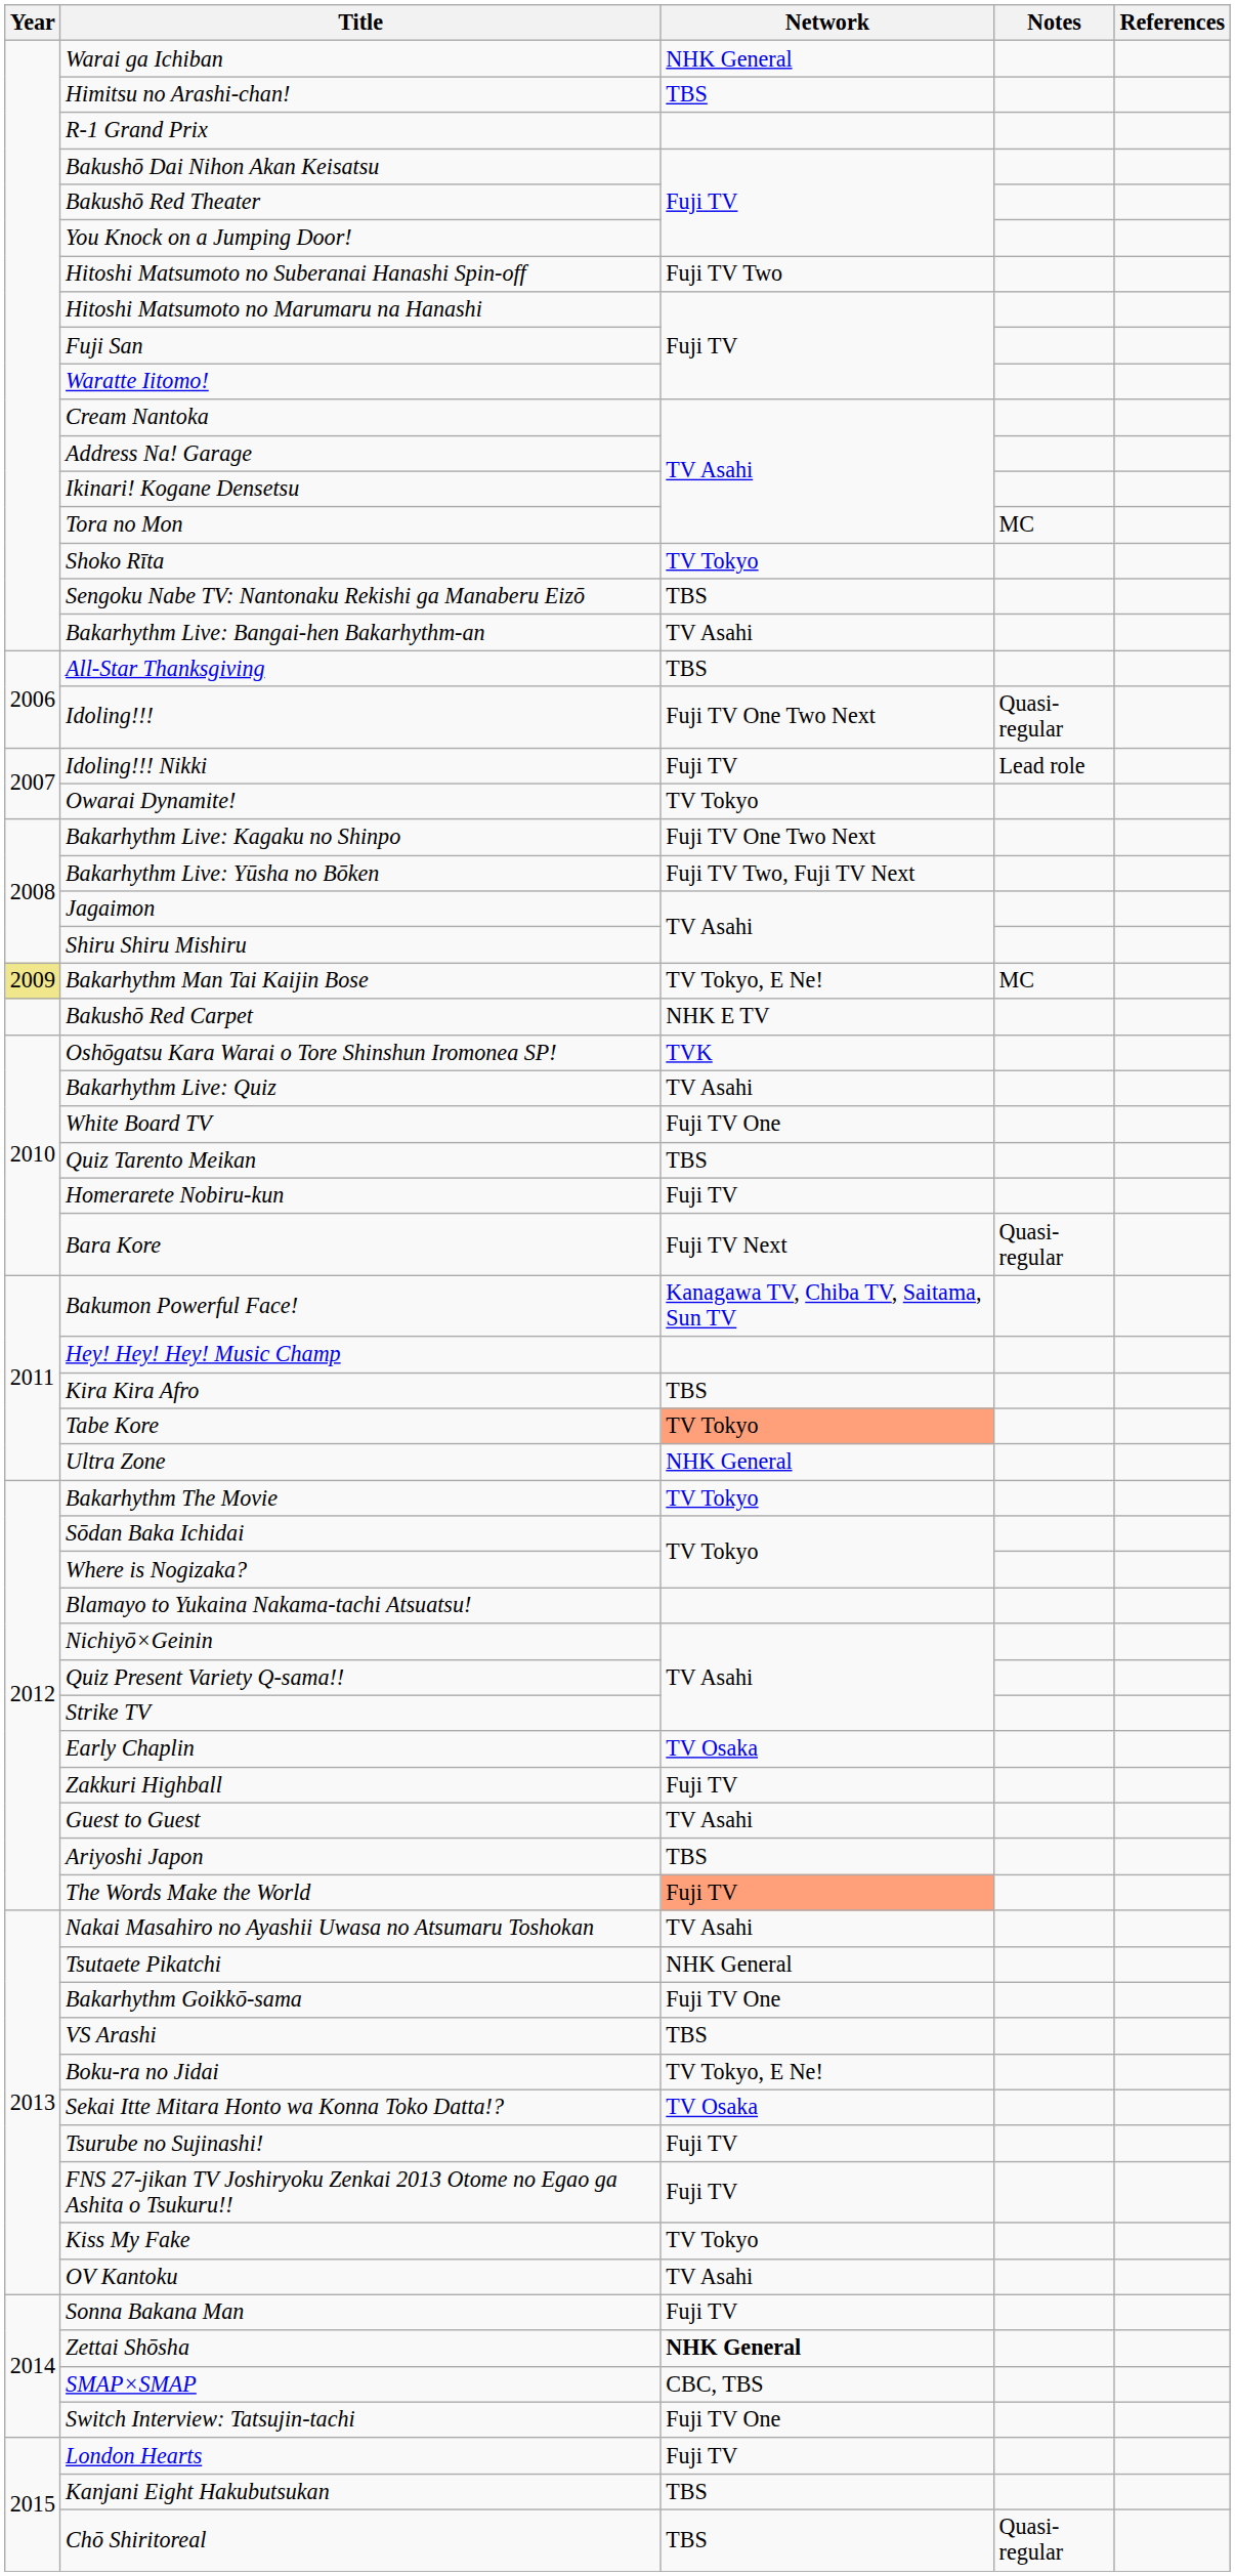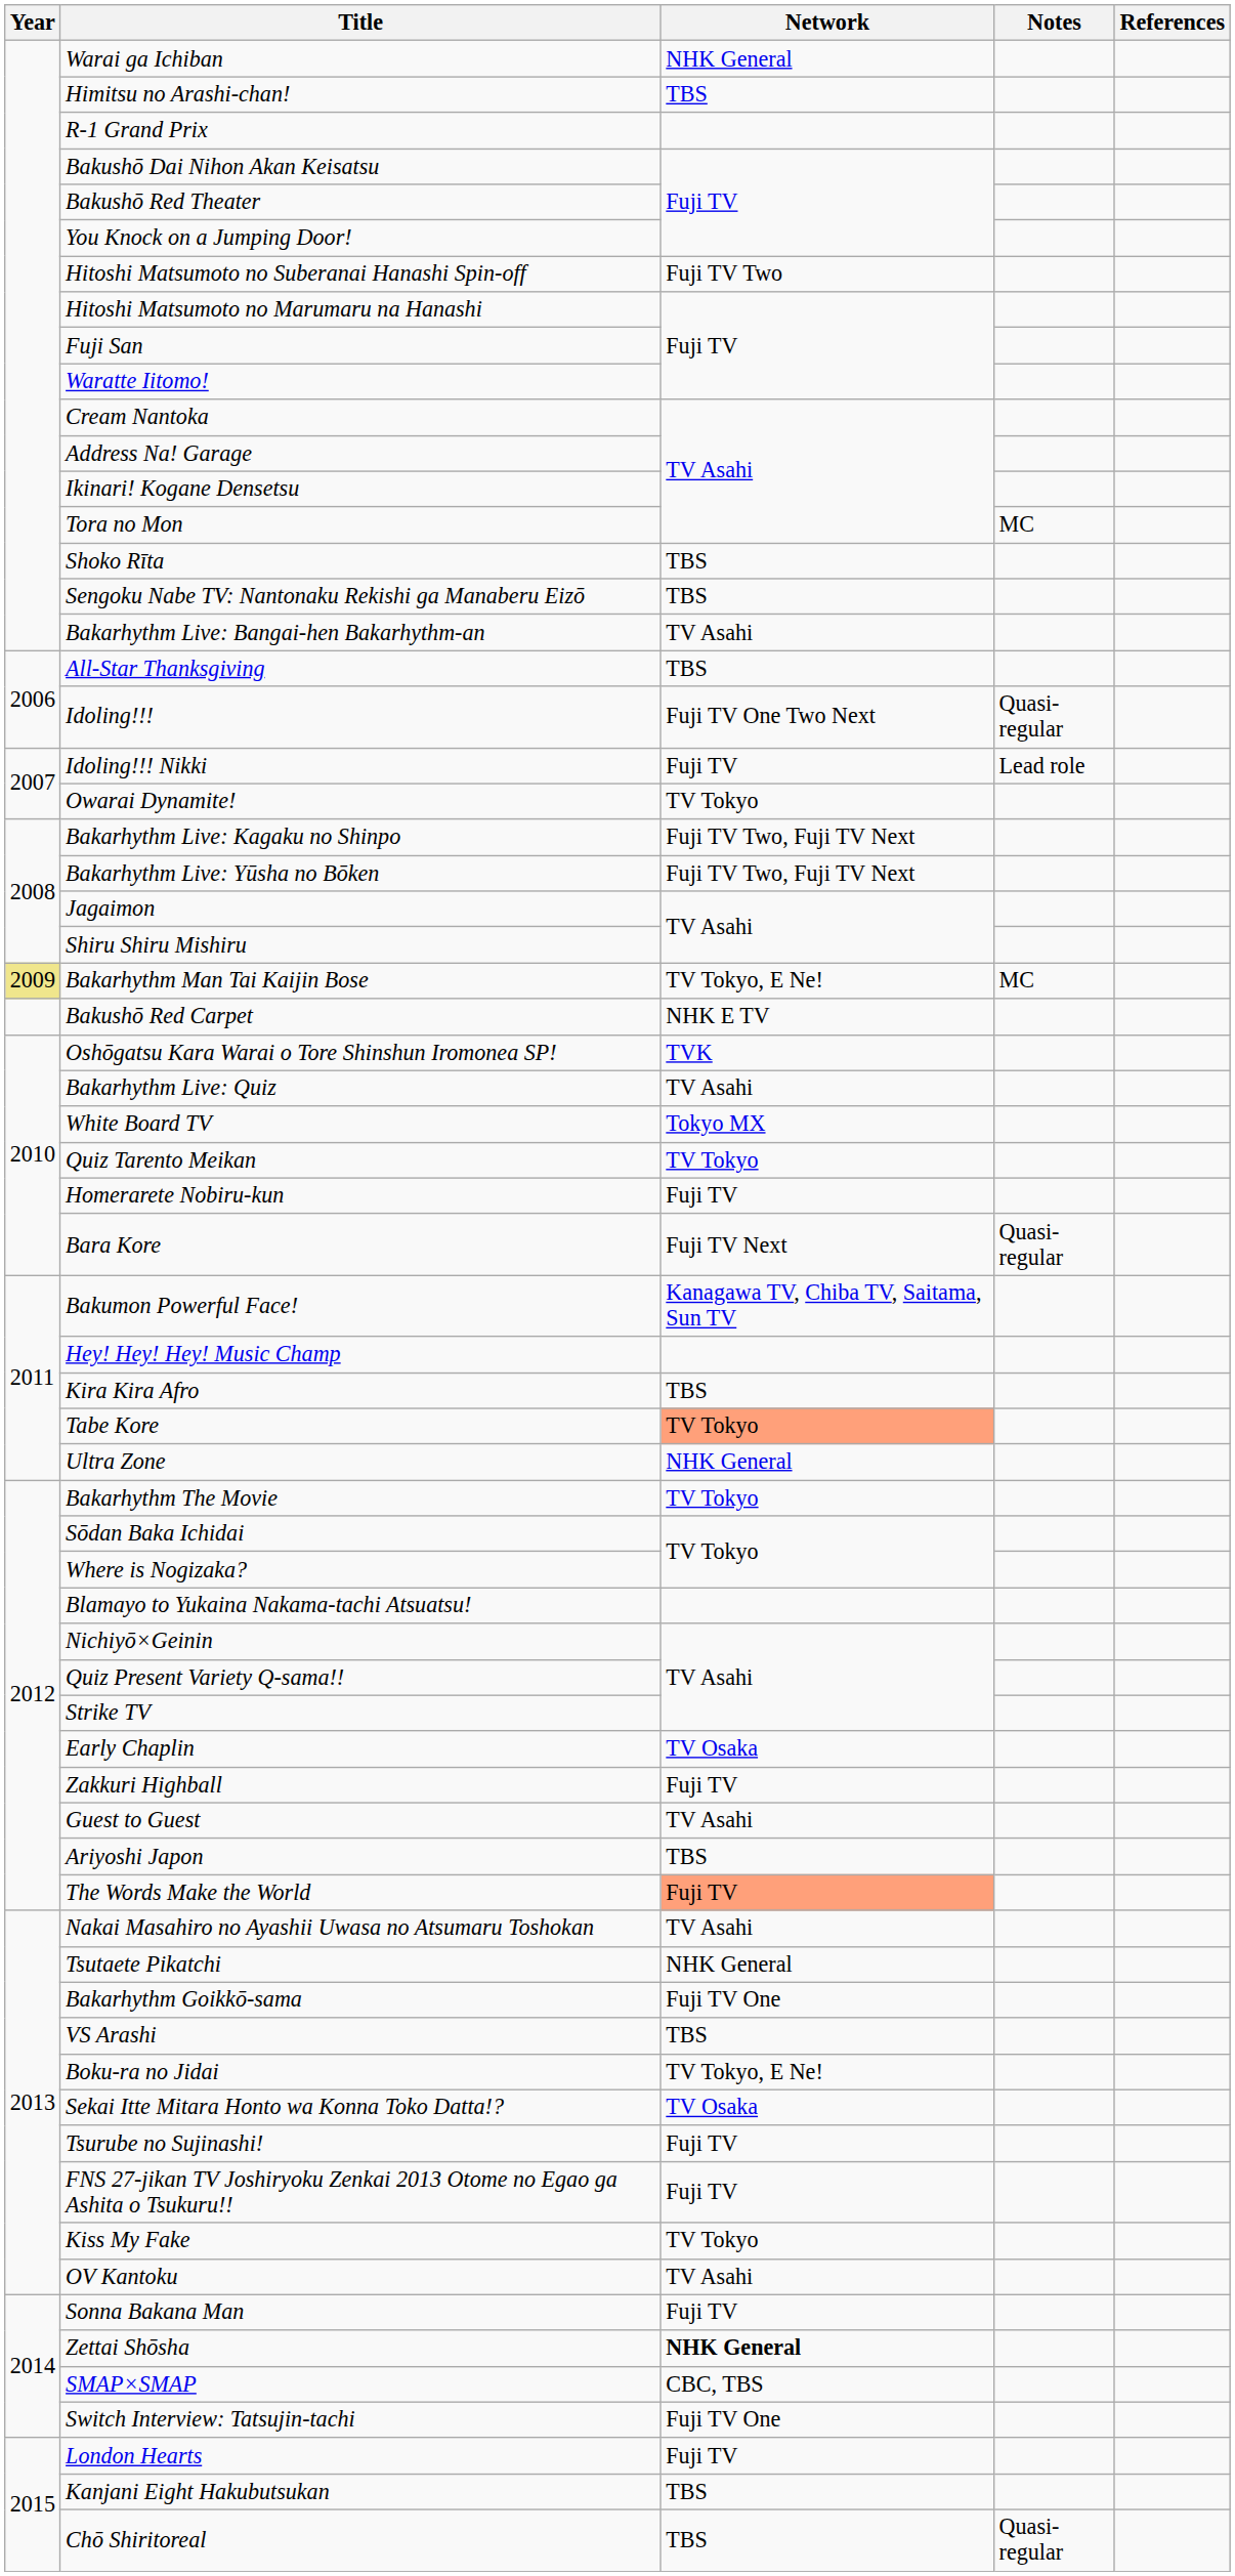 <table class="wikitable">
 <tr>
 <th>Year</th>
 <th>Title</th>
 <th>Network</th>
 <th>Notes</th>
 <th>References</th>
 </tr>
 <tr>
 <td rowspan="17"></td>
 <td><em>Warai ga Ichiban</em></td>
 <td><a href='#'>NHK General</a></td>
 <td></td>
 <td></td>
 </tr>
 <tr>
 <td><em>Himitsu no Arashi-chan!</em></td>
 <td><a href='#'>TBS</a></td>
 <td></td>
 <td></td>
 </tr>
 <tr>
 <td><em>R-1 Grand Prix</em></td>
 <td></td>
 <td></td>
 <td></td>
 </tr>
 <tr>
 <td><em>Bakushō Dai Nihon Akan Keisatsu</em></td>
 <td rowspan="3"><a href='#'>Fuji TV</a></td>
 <td></td>
 <td></td>
 </tr>
 <tr>
 <td><em>Bakushō Red Theater</em></td>
 <td></td>
 <td></td>
 </tr>
 <tr>
 <td><em>You Knock on a Jumping Door!</em></td>
 <td></td>
 <td></td>
 </tr>
 <tr>
 <td><em>Hitoshi Matsumoto no Suberanai Hanashi Spin-off</em></td>
 <td>Fuji TV Two</td>
 <td></td>
 <td></td>
 </tr>
 <tr>
 <td><em>Hitoshi Matsumoto no Marumaru na Hanashi</em></td>
 <td rowspan="3">Fuji TV</td>
 <td></td>
 <td></td>
 </tr>
 <tr>
 <td><em>Fuji San</em></td>
 <td></td>
 <td></td>
 </tr>
 <tr>
 <td><em><a href='#'>Waratte Iitomo!</a></em></td>
 <td></td>
 <td></td>
 </tr>
 <tr>
 <td><em>Cream Nantoka</em></td>
 <td rowspan="4"><a href='#'>TV Asahi</a></td>
 <td></td>
 <td></td>
 </tr>
 <tr>
 <td><em>Address Na! Garage</em></td>
 <td></td>
 <td></td>
 </tr>
 <tr>
 <td><em>Ikinari! Kogane Densetsu</em></td>
 <td></td>
 <td></td>
 </tr>
 <tr>
 <td><em>Tora no Mon</em></td>
 <td>MC</td>
 <td></td>
 </tr>
 <tr>
 <td><em>Shoko Rīta</em></td>
-<td><a href='#'>TV Tokyo</a></td>
+<td>TBS</td>
 <td></td>
 <td></td>
 </tr>
 <tr>
 <td><em>Sengoku Nabe TV: Nantonaku Rekishi ga Manaberu Eizō</em></td>
 <td>TBS</td>
 <td></td>
 <td></td>
 </tr>
 <tr>
 <td><em>Bakarhythm Live: Bangai-hen Bakarhythm-an</em></td>
 <td>TV Asahi</td>
 <td></td>
 <td></td>
 </tr>
 <tr>
 <td rowspan="2">2006</td>
 <td><em><a href='#'>All-Star Thanksgiving</a></em></td>
 <td>TBS</td>
 <td></td>
 <td></td>
 </tr>
 <tr>
 <td><em>Idoling!!!</em></td>
 <td>Fuji TV One Two Next</td>
 <td>Quasi-regular</td>
 <td></td>
 </tr>
 <tr>
 <td rowspan="2">2007</td>
 <td><em>Idoling!!! Nikki</em></td>
 <td>Fuji TV</td>
 <td>Lead role</td>
 <td></td>
 </tr>
 <tr>
 <td><em>Owarai Dynamite!</em></td>
 <td>TV Tokyo</td>
 <td></td>
 <td></td>
 </tr>
 <tr>
 <td rowspan="4">2008</td>
 <td><em>Bakarhythm Live: Kagaku no Shinpo</em></td>
-<td>Fuji TV One Two Next</td>
+<td>Fuji TV Two, Fuji TV Next</td>
 <td></td>
 <td></td>
 </tr>
 <tr>
 <td><em>Bakarhythm Live: Yūsha no Bōken</em></td>
 <td>Fuji TV Two, Fuji TV Next</td>
 <td></td>
 <td></td>
 </tr>
 <tr>
 <td><em>Jagaimon</em></td>
 <td rowspan="2">TV Asahi</td>
 <td></td>
 <td></td>
 </tr>
 <tr>
 <td><em>Shiru Shiru Mishiru</em></td>
 <td></td>
 <td></td>
 </tr>
 <tr>
 <td style="background: khaki;">2009</td>
 <td><em>Bakarhythm Man Tai Kaijin Bose</em></td>
 <td>TV Tokyo, E Ne!</td>
 <td>MC</td>
 <td></td>
 </tr>
 <tr>
 <td></td>
 <td><em>Bakushō Red Carpet</em></td>
 <td>NHK E TV</td>
 <td></td>
 <td></td>
 </tr>
 <tr>
 <td rowspan="6">2010</td>
 <td><em>Oshōgatsu Kara Warai o Tore Shinshun Iromonea SP!</em></td>
 <td><a href='#'>TVK</a></td>
 <td></td>
 <td></td>
 </tr>
 <tr>
 <td><em>Bakarhythm Live: Quiz</em></td>
 <td>TV Asahi</td>
 <td></td>
 <td></td>
 </tr>
 <tr>
 <td><em>White Board TV</em></td>
-<td>Fuji TV One</td>
+<td><a href='#'>Tokyo MX</a></td>
 <td></td>
 <td></td>
 </tr>
 <tr>
 <td><em>Quiz Tarento Meikan</em></td>
-<td>TBS</td>
+<td><a href='#'>TV Tokyo</a></td>
 <td></td>
 <td></td>
 </tr>
 <tr>
 <td><em>Homerarete Nobiru-kun</em></td>
 <td>Fuji TV</td>
 <td></td>
 <td></td>
 </tr>
 <tr>
 <td><em>Bara Kore</em></td>
 <td>Fuji TV Next</td>
 <td>Quasi-regular</td>
 <td></td>
 </tr>
 <tr>
 <td rowspan="5">2011</td>
 <td><em>Bakumon Powerful Face!</em></td>
 <td><a href='#'>Kanagawa TV</a>, <a href='#'>Chiba TV</a>, <a href='#'>Saitama</a>, <a href='#'>Sun TV</a></td>
 <td></td>
 <td></td>
 </tr>
 <tr>
 <td><em><a href='#'>Hey! Hey! Hey! Music Champ</a></em></td>
 <td></td>
 <td></td>
 <td></td>
 </tr>
 <tr>
 <td><em>Kira Kira Afro</em></td>
 <td>TBS</td>
 <td></td>
 <td></td>
 </tr>
 <tr>
 <td><em>Tabe Kore</em></td>
 <td style="background: lightsalmon;">TV Tokyo</td>
 <td></td>
 <td></td>
 </tr>
 <tr>
 <td><em>Ultra Zone</em></td>
 <td><a href='#'>NHK General</a></td>
 <td></td>
 <td></td>
 </tr>
 <tr>
 <td rowspan="12">2012</td>
 <td><em>Bakarhythm The Movie</em></td>
 <td><a href='#'>TV Tokyo</a></td>
 <td></td>
 <td></td>
 </tr>
 <tr>
 <td><em>Sōdan Baka Ichidai</em></td>
 <td rowspan="2">TV Tokyo</td>
 <td></td>
 <td></td>
 </tr>
 <tr>
 <td><em>Where is Nogizaka?</em></td>
 <td></td>
 <td></td>
 </tr>
 <tr>
 <td><em>Blamayo to Yukaina Nakama-tachi Atsuatsu!</em></td>
 <td></td>
 <td></td>
 <td></td>
 </tr>
 <tr>
 <td><em>Nichiyō×Geinin</em></td>
 <td rowspan="3">TV Asahi</td>
 <td></td>
 <td></td>
 </tr>
 <tr>
 <td><em>Quiz Present Variety Q-sama!!</em></td>
 <td></td>
 <td></td>
 </tr>
 <tr>
 <td><em>Strike TV</em></td>
 <td></td>
 <td></td>
 </tr>
 <tr>
 <td><em>Early Chaplin</em></td>
 <td><a href='#'>TV Osaka</a></td>
 <td></td>
 <td></td>
 </tr>
 <tr>
 <td><em>Zakkuri Highball</em></td>
 <td>Fuji TV</td>
 <td></td>
 <td></td>
 </tr>
 <tr>
 <td><em>Guest to Guest</em></td>
 <td>TV Asahi</td>
 <td></td>
 <td></td>
 </tr>
 <tr>
 <td><em>Ariyoshi Japon</em></td>
 <td>TBS</td>
 <td></td>
 <td></td>
 </tr>
 <tr>
 <td><em>The Words Make the World</em></td>
 <td style="background: lightsalmon;">Fuji TV</td>
 <td></td>
 <td></td>
 </tr>
 <tr>
 <td rowspan="10">2013</td>
 <td><em>Nakai Masahiro no Ayashii Uwasa no Atsumaru Toshokan</em></td>
 <td>TV Asahi</td>
 <td></td>
 <td></td>
 </tr>
 <tr>
 <td><em>Tsutaete Pikatchi</em></td>
 <td>NHK General</td>
 <td></td>
 <td></td>
 </tr>
 <tr>
 <td><em>Bakarhythm Goikkō-sama</em></td>
 <td>Fuji TV One</td>
 <td></td>
 <td></td>
 </tr>
 <tr>
 <td><em>VS Arashi</em></td>
 <td>TBS</td>
 <td></td>
 <td></td>
 </tr>
 <tr>
 <td><em>Boku-ra no Jidai</em></td>
 <td>TV Tokyo, E Ne!</td>
 <td></td>
 <td></td>
 </tr>
 <tr>
 <td><em>Sekai Itte Mitara Honto wa Konna Toko Datta!?</em></td>
 <td><a href='#'>TV Osaka</a></td>
 <td></td>
 <td></td>
 </tr>
 <tr>
 <td><em>Tsurube no Sujinashi!</em></td>
 <td>Fuji TV</td>
 <td></td>
 <td></td>
 </tr>
 <tr>
 <td><em>FNS 27-jikan TV Joshiryoku Zenkai 2013 Otome no Egao ga Ashita o Tsukuru!!</em></td>
 <td>Fuji TV</td>
 <td></td>
 <td></td>
 </tr>
 <tr>
 <td><em>Kiss My Fake</em></td>
 <td>TV Tokyo</td>
 <td></td>
 <td></td>
 </tr>
 <tr>
 <td><em>OV Kantoku</em></td>
 <td>TV Asahi</td>
 <td></td>
 <td></td>
 </tr>
 <tr>
 <td rowspan="4">2014</td>
 <td><em>Sonna Bakana Man</em></td>
 <td>Fuji TV</td>
 <td></td>
 <td></td>
 </tr>
 <tr>
 <td><em>Zettai Shōsha</em></td>
 <td><strong>NHK General</strong></td>
 <td></td>
 <td></td>
 </tr>
 <tr>
 <td><em><a href='#'>SMAP×SMAP</a></em></td>
 <td>CBC, TBS</td>
 <td></td>
 <td></td>
 </tr>
 <tr>
 <td><em>Switch Interview: Tatsujin-tachi</em></td>
 <td>Fuji TV One</td>
 <td></td>
 <td></td>
 </tr>
 <tr>
 <td rowspan="3">2015</td>
 <td><em><a href='#'>London Hearts</a></em></td>
 <td>Fuji TV</td>
 <td></td>
 <td></td>
 </tr>
 <tr>
 <td><em>Kanjani Eight Hakubutsukan</em></td>
 <td>TBS</td>
 <td></td>
 <td></td>
 </tr>
 <tr>
 <td><em>Chō Shiritoreal</em></td>
 <td>TBS</td>
 <td>Quasi-regular</td>
 <td></td>
 </tr>
 </table>
